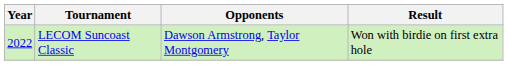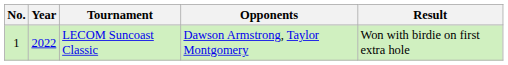 <table class="wikitable" style="font-size:95%;">
 <tr>
+<th>No.</th>
 <th>Year</th>
 <th>Tournament</th>
 <th>Opponents</th>
 <th>Result</th>
 </tr>
 <tr style="background:#D0F0C0;">
+<td align=center>1</td>
 <td><a href='#'>2022</a></td>
 <td><a href='#'>LECOM Suncoast Classic</a></td>
 <td> <a href='#'>Dawson Armstrong</a>,  <a href='#'>Taylor Montgomery</a></td>
 <td>Won with birdie on first extra hole</td>
 </tr>
 </table>
